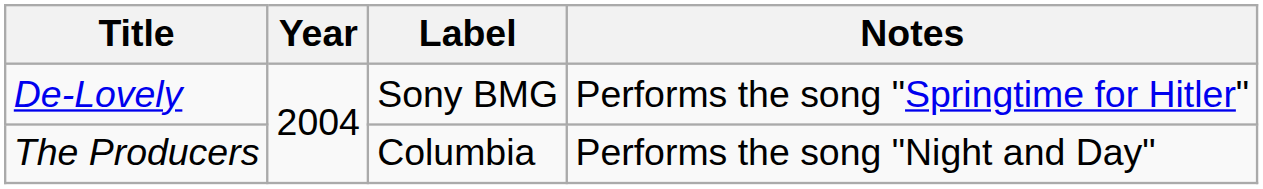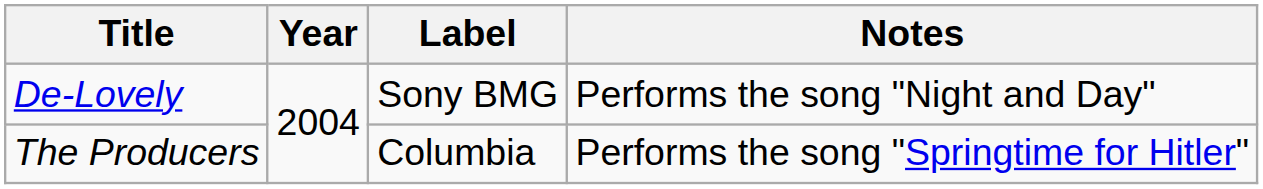 <table class="wikitable plainrowheaders sortable">
 <tr>
 <th scope="col">Title</th>
 <th scope="col">Year</th>
 <th scope="col">Label</th>
 <th scope="col" class="unsortable">Notes</th>
 </tr>
 <tr>
 <td><em><a href='#'>De-Lovely</a></em></td>
 <td rowspan=2>2004</td>
 <td>Sony BMG</td>
-<td>Performs the song "<a href='#'>Springtime for Hitler</a>"</td>
+<td>Performs the song "Night and Day"</td>
 </tr>
 <tr>
 <td><em>The Producers</em></td>
 <td>Columbia</td>
-<td>Performs the song "Night and Day"</td>
+<td>Performs the song "<a href='#'>Springtime for Hitler</a>"</td>
 </tr>
 </table>
